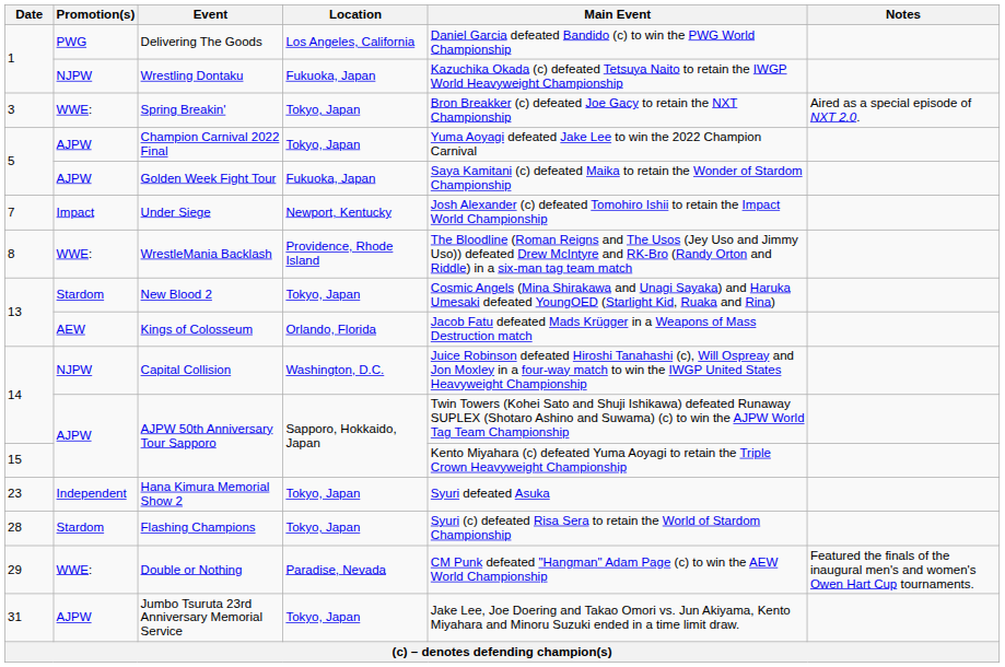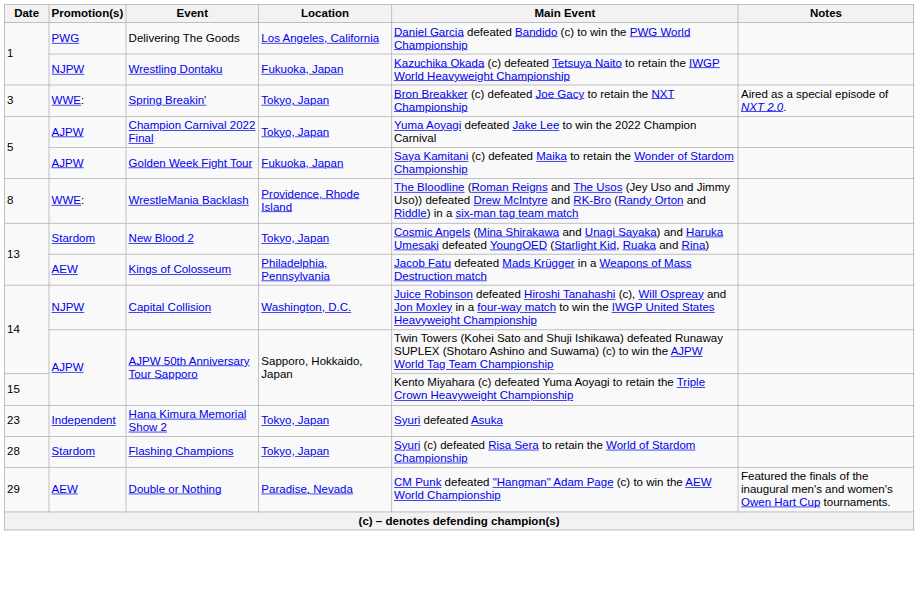 <table class="wikitable" style="width:100%;">
 <tr>
 <th width="5%">Date</th>
 <th width="5%">Promotion(s)</th>
 <th style="width:15%;">Event</th>
 <th style="width:15%;">Location</th>
 <th style="width:40%;">Main Event</th>
 <th style="width:20%;">Notes</th>
 </tr>
 <tr>
 <td rowspan="2">1</td>
 <td><a href='#'>PWG</a></td>
 <td>Delivering The Goods</td>
 <td><a href='#'>Los Angeles, California</a></td>
 <td><a href='#'>Daniel Garcia</a> defeated <a href='#'>Bandido</a> (c) to win the <a href='#'>PWG World Championship</a></td>
 <td></td>
 </tr>
 <tr>
 <td><a href='#'>NJPW</a></td>
 <td><a href='#'>Wrestling Dontaku</a></td>
 <td><a href='#'>Fukuoka, Japan</a></td>
 <td><a href='#'>Kazuchika Okada</a> (c) defeated <a href='#'>Tetsuya Naito</a> to retain the <a href='#'>IWGP World Heavyweight Championship</a></td>
 <td></td>
 </tr>
 <tr>
 <td>3</td>
 <td><a href='#'>WWE</a>:</td>
 <td><a href='#'>Spring Breakin'</a></td>
 <td><a href='#'>Tokyo, Japan</a></td>
 <td><a href='#'>Bron Breakker</a> (c) defeated <a href='#'>Joe Gacy</a> to retain the <a href='#'>NXT Championship</a></td>
 <td>Aired as a special episode of <em><a href='#'>NXT 2.0</a></em>.</td>
 </tr>
 <tr>
 <td rowspan=2>5</td>
 <td><a href='#'>AJPW</a></td>
 <td><a href='#'>Champion Carnival 2022 Final</a></td>
 <td><a href='#'>Tokyo, Japan</a></td>
 <td><a href='#'>Yuma Aoyagi</a> defeated <a href='#'>Jake Lee</a> to win the 2022 Champion Carnival</td>
 <td></td>
 </tr>
 <tr>
 <td><a href='#'>AJPW</a></td>
 <td><a href='#'>Golden Week Fight Tour</a></td>
 <td><a href='#'>Fukuoka, Japan</a></td>
 <td><a href='#'>Saya Kamitani</a> (c) defeated <a href='#'>Maika</a> to retain the <a href='#'>Wonder of Stardom Championship</a></td>
 <td></td>
 </tr>
 <tr>
-<td>7</td>
-<td><a href='#'>Impact</a></td>
-<td><a href='#'>Under Siege</a></td>
-<td><a href='#'>Newport, Kentucky</a></td>
-<td><a href='#'>Josh Alexander</a> (c) defeated <a href='#'>Tomohiro Ishii</a> to retain the <a href='#'>Impact World Championship</a></td>
-<td></td>
-</tr>
-<tr>
 <td>8</td>
 <td><a href='#'>WWE</a>:</td>
 <td><a href='#'>WrestleMania Backlash</a></td>
 <td><a href='#'>Providence, Rhode Island</a></td>
 <td><a href='#'>The Bloodline</a> (<a href='#'>Roman Reigns</a> and <a href='#'>The Usos</a> (Jey Uso and Jimmy Uso)) defeated <a href='#'>Drew McIntyre</a> and <a href='#'>RK-Bro</a> (<a href='#'>Randy Orton</a> and <a href='#'>Riddle</a>) in a <a href='#'>six-man tag team match</a></td>
 <td></td>
 </tr>
 <tr>
 <td rowspan="2">13</td>
 <td><a href='#'>Stardom</a></td>
 <td><a href='#'>New Blood 2</a></td>
 <td><a href='#'>Tokyo, Japan</a></td>
 <td><a href='#'>Cosmic Angels</a> (<a href='#'>Mina Shirakawa</a> and <a href='#'>Unagi Sayaka</a>) and <a href='#'>Haruka Umesaki</a> defeated <a href='#'>YoungOED</a> (<a href='#'>Starlight Kid</a>, <a href='#'>Ruaka</a> and <a href='#'>Rina</a>)</td>
 <td></td>
 </tr>
 <tr>
 <td><a href='#'>AEW</a></td>
 <td><a href='#'>Kings of Colosseum</a></td>
-<td><a href='#'>Orlando, Florida</a></td>
+<td><a href='#'>Philadelphia, Pennsylvania</a></td>
 <td><a href='#'>Jacob Fatu</a> defeated <a href='#'>Mads Krügger</a> in a <a href='#'>Weapons of Mass Destruction match</a></td>
 <td></td>
 </tr>
 <tr>
 <td rowspan="2">14</td>
 <td><a href='#'>NJPW</a></td>
 <td><a href='#'>Capital Collision</a></td>
 <td><a href='#'>Washington, D.C.</a></td>
 <td><a href='#'>Juice Robinson</a> defeated <a href='#'>Hiroshi Tanahashi</a> (c), <a href='#'>Will Ospreay</a> and <a href='#'>Jon Moxley</a> in a <a href='#'>four-way match</a> to win the <a href='#'>IWGP United States Heavyweight Championship</a></td>
 <td></td>
 </tr>
 <tr>
 <td rowspan="2"><a href='#'>AJPW</a></td>
 <td rowspan="2"><a href='#'>AJPW 50th Anniversary Tour Sapporo</a></td>
 <td rowspan="2">Sapporo, Hokkaido, Japan</td>
 <td>Twin Towers (Kohei Sato and Shuji Ishikawa) defeated Runaway SUPLEX (Shotaro Ashino and Suwama) (c) to win the <a href='#'>AJPW World Tag Team Championship</a></td>
 <td></td>
 </tr>
 <tr>
 <td>15</td>
 <td>Kento Miyahara (c) defeated Yuma Aoyagi to retain the <a href='#'>Triple Crown Heavyweight Championship</a></td>
 <td></td>
 </tr>
 <tr>
 <td>23</td>
 <td><a href='#'>Independent</a></td>
 <td><a href='#'>Hana Kimura Memorial Show 2</a></td>
 <td><a href='#'>Tokyo, Japan</a></td>
 <td><a href='#'>Syuri</a> defeated <a href='#'>Asuka</a></td>
 <td></td>
 </tr>
 <tr>
 <td>28</td>
 <td><a href='#'>Stardom</a></td>
 <td><a href='#'>Flashing Champions</a></td>
 <td><a href='#'>Tokyo, Japan</a></td>
 <td><a href='#'>Syuri</a> (c) defeated <a href='#'>Risa Sera</a> to retain the <a href='#'>World of Stardom Championship</a></td>
 <td></td>
 </tr>
 <tr>
 <td>29</td>
-<td><a href='#'>WWE</a>:</td>
+<td><a href='#'>AEW</a></td>
 <td><a href='#'>Double or Nothing</a></td>
 <td><a href='#'>Paradise, Nevada</a></td>
 <td><a href='#'>CM Punk</a> defeated <a href='#'>"Hangman" Adam Page</a> (c) to win the <a href='#'>AEW World Championship</a></td>
 <td>Featured the finals of the inaugural men's and women's <a href='#'>Owen Hart Cup</a> tournaments.</td>
 </tr>
 <tr>
-<td>31</td>
-<td><a href='#'>AJPW</a></td>
-<td>Jumbo Tsuruta 23rd Anniversary Memorial Service</td>
-<td><a href='#'>Tokyo, Japan</a></td>
-<td>Jake Lee, Joe Doering and Takao Omori vs. Jun Akiyama, Kento Miyahara and Minoru Suzuki ended in a time limit draw.</td>
-<td></td>
-</tr>
-<tr>
 <th colspan="6">(c) – denotes defending champion(s)</th>
 </tr>
 </table>
